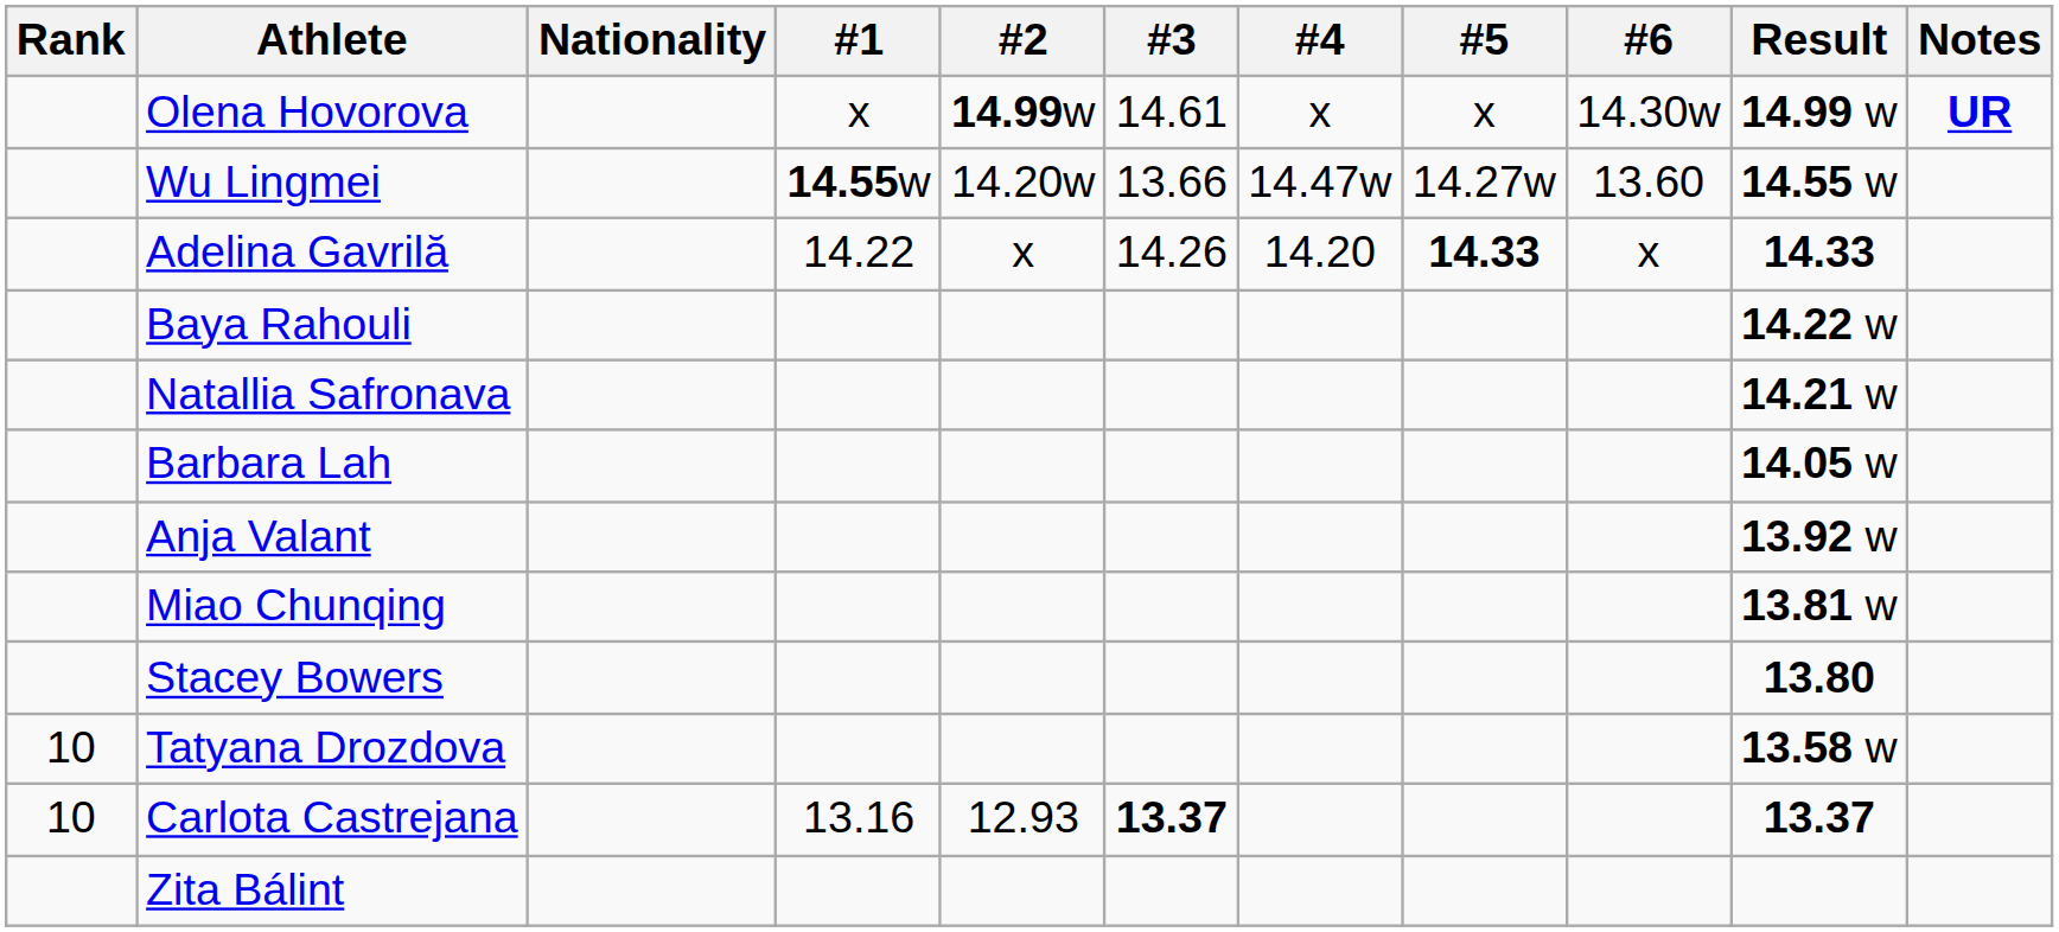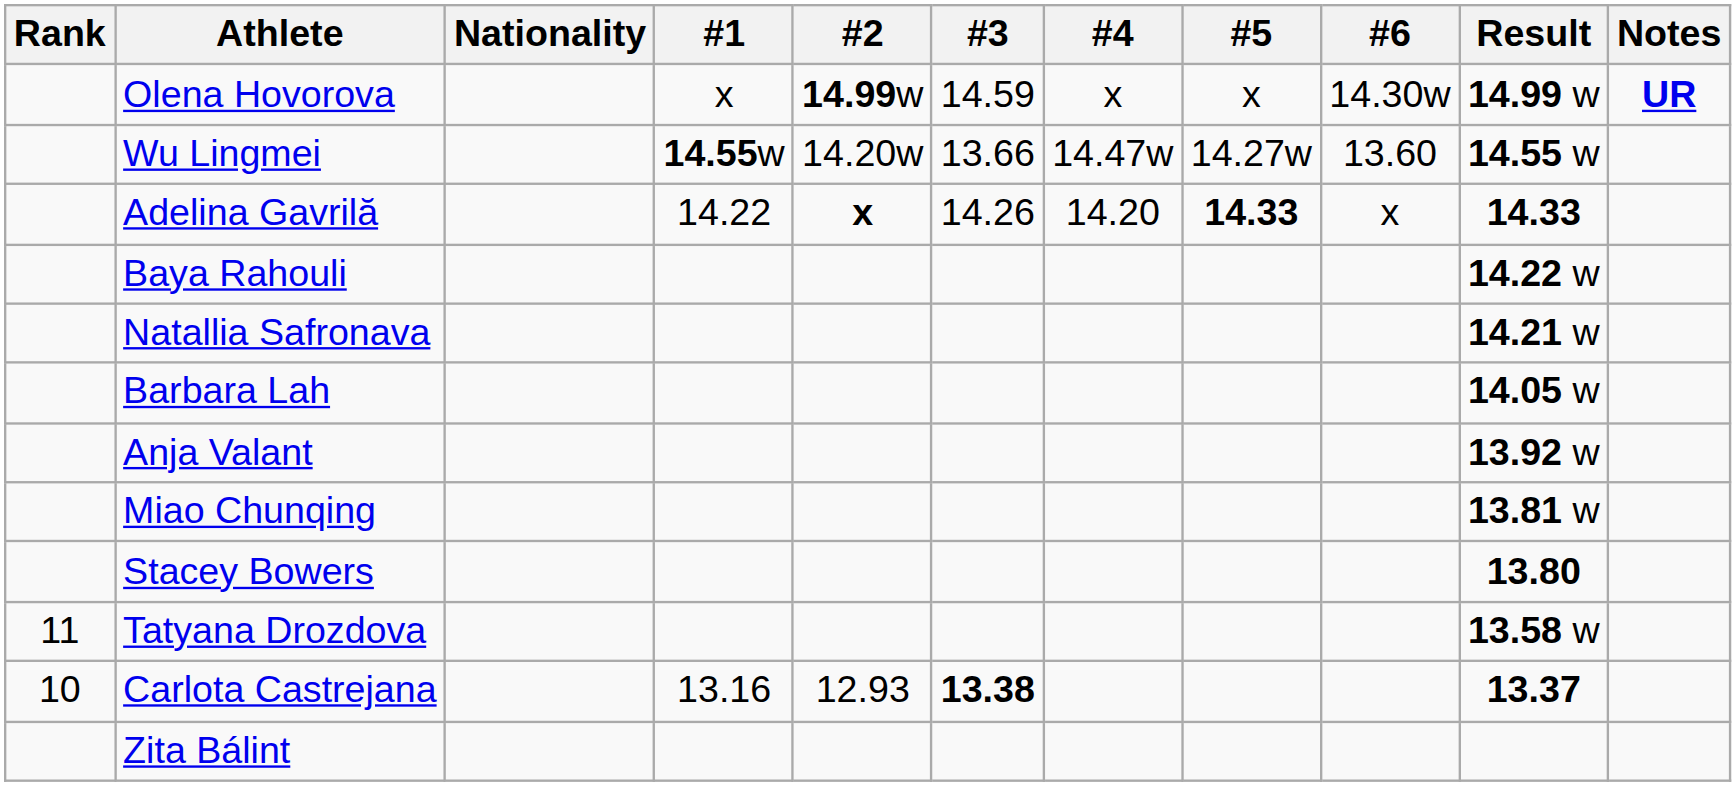 <table class="wikitable sortable" style="text-align:center">
 <tr>
 <th>Rank</th>
 <th>Athlete</th>
 <th>Nationality</th>
 <th>#1</th>
 <th>#2</th>
 <th>#3</th>
 <th>#4</th>
 <th>#5</th>
 <th>#6</th>
 <th>Result</th>
 <th>Notes</th>
 </tr>
 <tr>
 <td></td>
 <td align=left><a href='#'>Olena Hovorova</a></td>
 <td align=left></td>
 <td>x</td>
 <td><strong>14.99</strong>w</td>
-<td>14.61</td>
+<td>14.59</td>
 <td>x</td>
 <td>x</td>
 <td>14.30w</td>
 <td><strong>14.99</strong>   w</td>
 <td><strong><a href='#'>UR</a></strong></td>
 </tr>
 <tr>
 <td></td>
 <td align=left><a href='#'>Wu Lingmei</a></td>
 <td align=left></td>
 <td><strong>14.55</strong>w</td>
 <td>14.20w</td>
 <td>13.66</td>
 <td>14.47w</td>
 <td>14.27w</td>
 <td>13.60</td>
 <td><strong>14.55</strong>   w</td>
 <td></td>
 </tr>
 <tr>
 <td></td>
 <td align=left><a href='#'>Adelina Gavrilă</a></td>
 <td align=left></td>
 <td>14.22</td>
-<td>x</td>
+<td><strong>x</strong></td>
 <td>14.26</td>
 <td>14.20</td>
 <td><strong>14.33</strong></td>
 <td>x</td>
 <td><strong>14.33</strong></td>
 <td></td>
 </tr>
 <tr>
 <td></td>
 <td align=left><a href='#'>Baya Rahouli</a></td>
 <td align=left></td>
 <td></td>
 <td></td>
 <td></td>
 <td></td>
 <td></td>
 <td></td>
 <td><strong>14.22</strong>   w</td>
 <td></td>
 </tr>
 <tr>
 <td></td>
 <td align=left><a href='#'>Natallia Safronava</a></td>
 <td align=left></td>
 <td></td>
 <td></td>
 <td></td>
 <td></td>
 <td></td>
 <td></td>
 <td><strong>14.21</strong>   w</td>
 <td></td>
 </tr>
 <tr>
 <td></td>
 <td align=left><a href='#'>Barbara Lah</a></td>
 <td align=left></td>
 <td></td>
 <td></td>
 <td></td>
 <td></td>
 <td></td>
 <td></td>
 <td><strong>14.05</strong>   w</td>
 <td></td>
 </tr>
 <tr>
 <td></td>
 <td align=left><a href='#'>Anja Valant</a></td>
 <td align=left></td>
 <td></td>
 <td></td>
 <td></td>
 <td></td>
 <td></td>
 <td></td>
 <td><strong>13.92</strong>   w</td>
 <td></td>
 </tr>
 <tr>
 <td></td>
 <td align=left><a href='#'>Miao Chunqing</a></td>
 <td align=left></td>
 <td></td>
 <td></td>
 <td></td>
 <td></td>
 <td></td>
 <td></td>
 <td><strong>13.81</strong>   w</td>
 <td></td>
 </tr>
 <tr>
 <td></td>
 <td align=left><a href='#'>Stacey Bowers</a></td>
 <td align=left></td>
 <td></td>
 <td></td>
 <td></td>
 <td></td>
 <td></td>
 <td></td>
 <td><strong>13.80</strong></td>
 <td></td>
 </tr>
 <tr>
-<td>10</td>
+<td>11</td>
 <td align=left><a href='#'>Tatyana Drozdova</a></td>
 <td align=left></td>
 <td></td>
 <td></td>
 <td></td>
 <td></td>
 <td></td>
 <td></td>
 <td><strong>13.58</strong>   w</td>
 <td></td>
 </tr>
 <tr>
 <td>10</td>
 <td align=left><a href='#'>Carlota Castrejana</a></td>
 <td align=left></td>
 <td>13.16</td>
 <td>12.93</td>
-<td><strong>13.37</strong></td>
+<td><strong>13.38</strong></td>
 <td></td>
 <td></td>
 <td></td>
 <td><strong>13.37</strong></td>
 <td></td>
 </tr>
 <tr>
 <td></td>
 <td align=left><a href='#'>Zita Bálint</a></td>
 <td align=left></td>
 <td></td>
 <td></td>
 <td></td>
 <td></td>
 <td></td>
 <td></td>
 <td><strong></strong></td>
 <td></td>
 </tr>
 </table>
